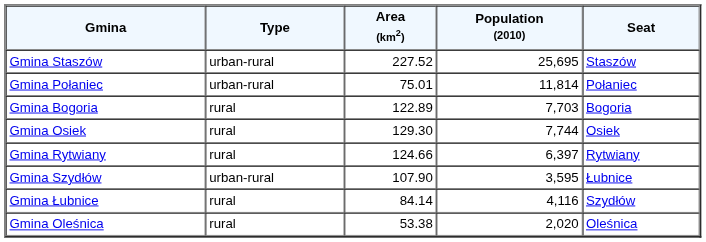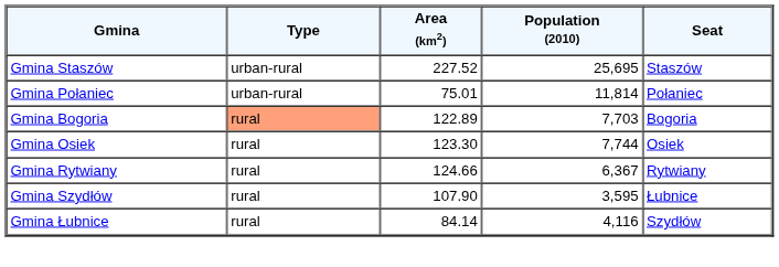 <table width="60%" border="2" cellpadding="3" cellspacing="0" style="font-size:90%;line-height:120%;">
 <tr bgcolor="F0F8FF">
 <td style="text-align:center;"><strong>Gmina</strong></td>
 <td style="text-align:center;"><strong>Type</strong></td>
 <td style="text-align:center;"><strong>Area<br><small>(km<sup>2</sup>)</small></strong></td>
 <td style="text-align:center;"><strong>Population<br><small>(2010)</small></strong></td>
 <td style="text-align:center;"><strong>Seat</strong></td>
 </tr>
 <tr>
 <td><a href='#'>Gmina Staszów</a></td>
 <td>urban-rural</td>
 <td style="text-align:right;">227.52</td>
 <td style="text-align:right;">25,695</td>
 <td><a href='#'>Staszów</a></td>
 </tr>
 <tr>
 <td><a href='#'>Gmina Połaniec</a></td>
 <td>urban-rural</td>
 <td style="text-align:right;">75.01</td>
 <td style="text-align:right;">11,814</td>
 <td><a href='#'>Połaniec</a></td>
 </tr>
 <tr>
 <td><a href='#'>Gmina Bogoria</a></td>
-<td>rural</td>
+<td style="background: lightsalmon;">rural</td>
 <td style="text-align:right;">122.89</td>
 <td style="text-align:right;">7,703</td>
 <td><a href='#'>Bogoria</a></td>
 </tr>
 <tr>
 <td><a href='#'>Gmina Osiek</a></td>
 <td>rural</td>
-<td style="text-align:right;">129.30</td>
+<td style="text-align:right;">123.30</td>
 <td style="text-align:right;">7,744</td>
 <td><a href='#'>Osiek</a></td>
 </tr>
 <tr>
 <td><a href='#'>Gmina Rytwiany</a></td>
 <td>rural</td>
 <td style="text-align:right;">124.66</td>
-<td style="text-align:right;">6,397</td>
+<td style="text-align:right;">6,367</td>
 <td><a href='#'>Rytwiany</a></td>
 </tr>
 <tr>
 <td><a href='#'>Gmina Szydłów</a></td>
-<td>urban-rural</td>
+<td>rural</td>
 <td style="text-align:right;">107.90</td>
 <td style="text-align:right;">3,595</td>
 <td><a href='#'>Łubnice</a></td>
 </tr>
 <tr>
 <td><a href='#'>Gmina Łubnice</a></td>
 <td>rural</td>
 <td style="text-align:right;">84.14</td>
 <td style="text-align:right;">4,116</td>
 <td><a href='#'>Szydłów</a></td>
 </tr>
 <tr>
-<td><a href='#'>Gmina Oleśnica</a></td>
-<td>rural</td>
-<td style="text-align:right;">53.38</td>
-<td style="text-align:right;">2,020</td>
-<td><a href='#'>Oleśnica</a></td>
-</tr>
-<tr>
 </tr>
 </table>
